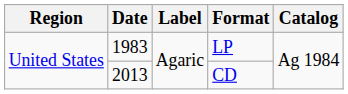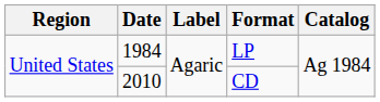 <table class="wikitable">
 <tr>
 <th>Region</th>
 <th>Date</th>
 <th>Label</th>
 <th>Format</th>
 <th>Catalog</th>
 </tr>
 <tr>
 <td rowspan="2"><a href='#'>United States</a></td>
-<td>1983</td>
+<td>1984</td>
 <td rowspan="2">Agaric</td>
 <td><a href='#'>LP</a></td>
 <td rowspan="2">Ag 1984</td>
 </tr>
 <tr>
-<td>2013</td>
+<td>2010</td>
 <td><a href='#'>CD</a></td>
 </tr>
 </table>
